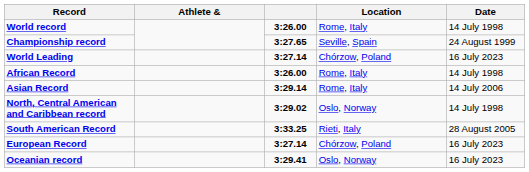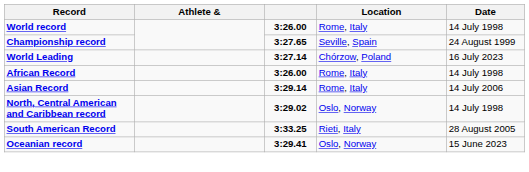 <table class="wikitable">
 <tr>
 <th width=25% align=center>Record</th>
 <th width=25% align=center>Athlete & </th>
 <th width=10% align=center></th>
 <th width=25% align=center>Location</th>
 <th width=15% align=center>Date</th>
 </tr>
 <tr>
 <td><strong><a href='#'>World record</a></strong></td>
 <td rowspan="2"></td>
 <td align=center><strong>3:26.00</strong></td>
 <td><a href='#'>Rome</a>, <a href='#'>Italy</a></td>
 <td>14 July 1998</td>
 </tr>
 <tr>
 <td><strong><a href='#'>Championship record</a></strong></td>
 <td align="center"><strong>3:27.65</strong></td>
 <td><a href='#'>Seville</a>, <a href='#'>Spain</a></td>
 <td>24 August 1999</td>
 </tr>
 <tr>
 <td><strong><a href='#'>World Leading</a></strong></td>
 <td></td>
 <td align="center"><strong>3:27.14</strong></td>
 <td><a href='#'>Chórzow</a>, <a href='#'>Poland</a></td>
 <td>16 July 2023</td>
 </tr>
 <tr>
 <td><strong><a href='#'>African Record</a></strong></td>
 <td></td>
 <td align="center"><strong>3:26.00</strong></td>
 <td><a href='#'>Rome</a>, <a href='#'>Italy</a></td>
 <td>14 July 1998</td>
 </tr>
 <tr>
 <td><strong><a href='#'>Asian Record</a></strong></td>
 <td></td>
 <td align=center><strong>3:29.14</strong></td>
 <td><a href='#'>Rome</a>, <a href='#'>Italy</a></td>
 <td>14 July 2006</td>
 </tr>
 <tr>
 <td><strong><a href='#'>North, Central American and Caribbean record</a></strong></td>
 <td></td>
 <td align=center><strong>3:29.02</strong></td>
 <td><a href='#'>Oslo</a>, <a href='#'>Norway</a></td>
 <td>14 July 1998</td>
 </tr>
 <tr>
 <td><strong><a href='#'>South American Record</a></strong></td>
 <td></td>
 <td align=center><strong>3:33.25</strong></td>
 <td><a href='#'>Rieti</a>, <a href='#'>Italy</a></td>
 <td>28 August 2005</td>
 </tr>
 <tr>
-<td><strong><a href='#'>European Record</a></strong></td>
-<td></td>
-<td align=center><strong>3:27.14</strong></td>
-<td><a href='#'>Chórzow</a>, <a href='#'>Poland</a></td>
-<td>16 July 2023</td>
-</tr>
-<tr>
 <td><strong><a href='#'>Oceanian record</a></strong></td>
 <td></td>
 <td align=center><strong>3:29.41</strong></td>
 <td><a href='#'>Oslo</a>, <a href='#'>Norway</a></td>
-<td>16 July 2023</td>
+<td>15 June 2023</td>
 </tr>
 </table>
